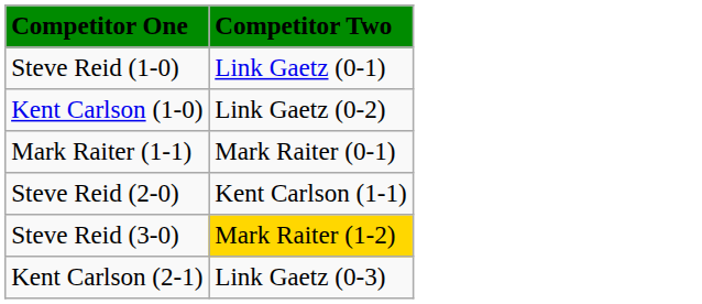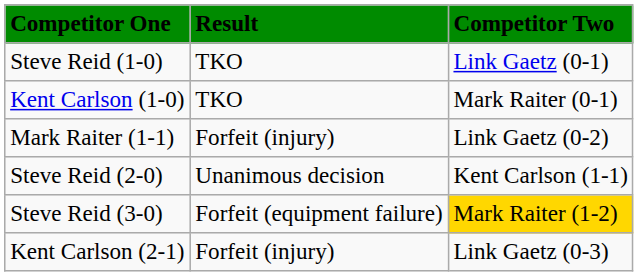 <table class="wikitable" style="font-size:95%">
 <tr style="background:#008b00;">
 <td><strong>Competitor One</strong></td>
+<td><strong>Result</strong></td>
 <td><strong>Competitor Two</strong></td>
 </tr>
 <tr>
 <td>Steve Reid (1-0)</td>
+<td>TKO</td>
 <td><a href='#'>Link Gaetz</a> (0-1)</td>
 </tr>
 <tr>
 <td><a href='#'>Kent Carlson</a> (1-0)</td>
+<td>TKO</td>
+<td>Mark Raiter (0-1)</td>
+</tr>
+<tr>
+<td>Mark Raiter (1-1)</td>
+<td>Forfeit (injury)</td>
 <td>Link Gaetz (0-2)</td>
 </tr>
 <tr>
-<td>Mark Raiter (1-1)</td>
-<td>Mark Raiter (0-1)</td>
-</tr>
-<tr>
 <td>Steve Reid (2-0)</td>
+<td>Unanimous decision</td>
 <td>Kent Carlson (1-1)</td>
 </tr>
 <tr>
 <td>Steve Reid (3-0)</td>
+<td>Forfeit (equipment failure)</td>
 <td style="background: gold;">Mark Raiter (1-2)</td>
 </tr>
 <tr>
 <td>Kent Carlson (2-1)</td>
+<td>Forfeit (injury)</td>
 <td>Link Gaetz (0-3)</td>
 </tr>
 </table>
